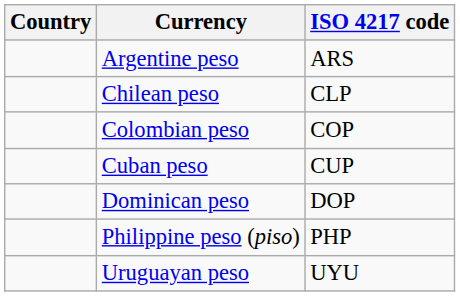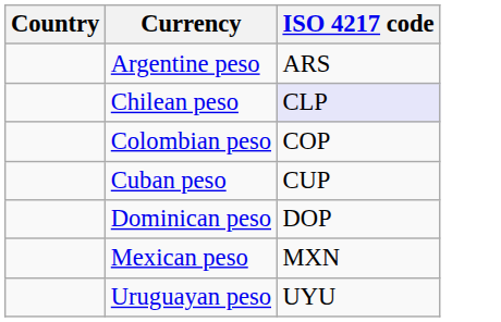 <table class="wikitable sortable">
 <tr>
 <th>Country</th>
 <th>Currency</th>
 <th><a href='#'>ISO 4217</a> code</th>
 </tr>
 <tr>
 <td></td>
 <td><a href='#'>Argentine peso</a></td>
 <td>ARS</td>
 </tr>
 <tr>
 <td></td>
 <td><a href='#'>Chilean peso</a></td>
-<td>CLP</td>
+<td style="background: lavender;">CLP</td>
 </tr>
 <tr>
 <td></td>
 <td><a href='#'>Colombian peso</a></td>
 <td>COP</td>
 </tr>
 <tr>
 <td></td>
 <td><a href='#'>Cuban peso</a></td>
 <td>CUP</td>
 </tr>
 <tr>
 <td></td>
 <td><a href='#'>Dominican peso</a></td>
 <td>DOP</td>
 </tr>
 <tr>
 <td></td>
-<td><a href='#'>Philippine peso</a> (<em>piso</em>)</td>
-<td>PHP</td>
+<td><a href='#'>Mexican peso</a></td>
+<td>MXN</td>
 </tr>
 <tr>
 <td></td>
 <td><a href='#'>Uruguayan peso</a></td>
 <td>UYU</td>
 </tr>
 </table>
